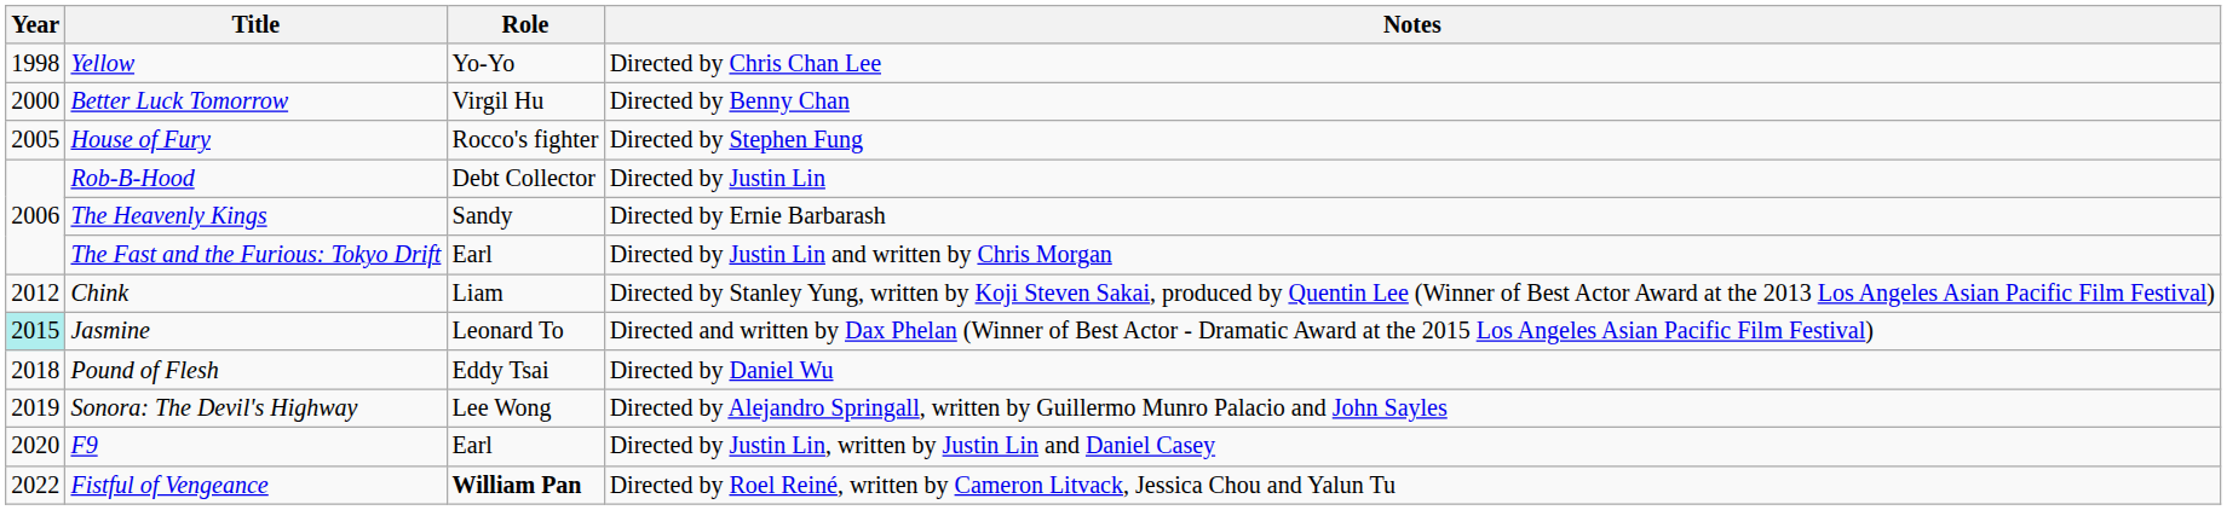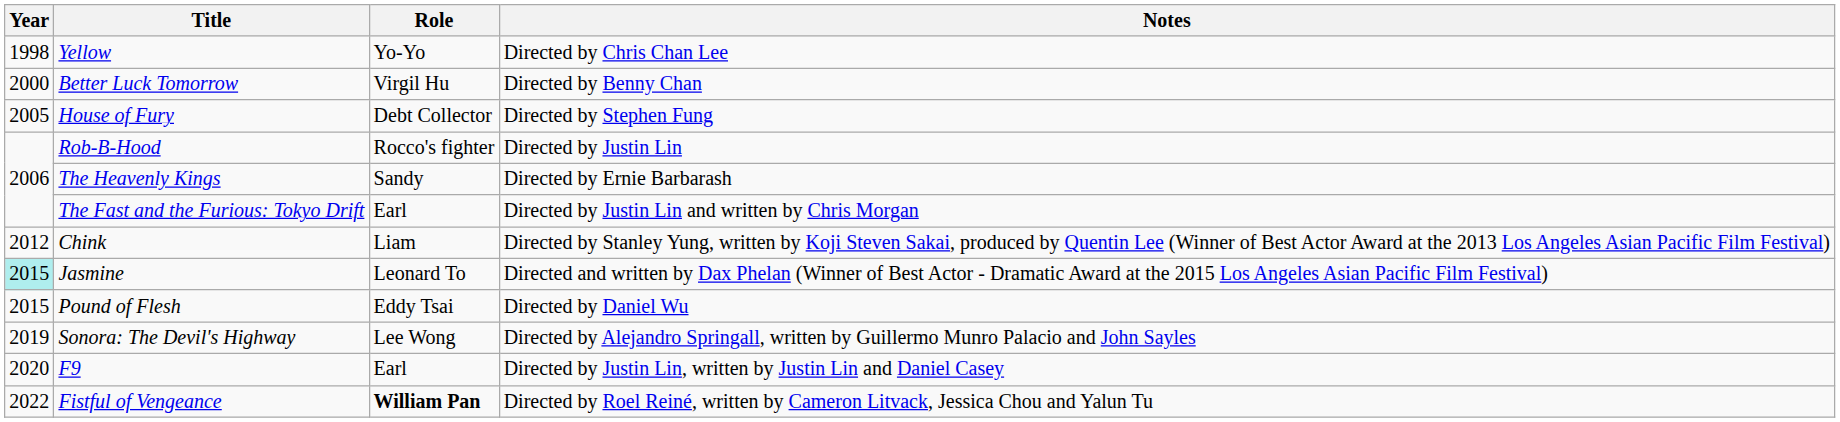 <table class="wikitable sortable">
 <tr>
 <th>Year</th>
 <th>Title</th>
 <th>Role</th>
 <th class="unsortable">Notes</th>
 </tr>
 <tr>
 <td>1998</td>
 <td><em><a href='#'>Yellow</a></em></td>
 <td>Yo-Yo</td>
 <td>Directed by <a href='#'>Chris Chan Lee</a></td>
 </tr>
 <tr>
 <td>2000</td>
 <td><em><a href='#'>Better Luck Tomorrow</a></em></td>
 <td>Virgil Hu</td>
 <td>Directed by <a href='#'>Benny Chan</a></td>
 </tr>
 <tr>
 <td>2005</td>
 <td><em><a href='#'>House of Fury</a></em></td>
-<td>Rocco's fighter</td>
+<td>Debt Collector</td>
 <td>Directed by <a href='#'>Stephen Fung</a></td>
 </tr>
 <tr>
 <td rowspan="3">2006</td>
 <td><em><a href='#'>Rob-B-Hood</a></em></td>
-<td>Debt Collector</td>
+<td>Rocco's fighter</td>
 <td>Directed by <a href='#'>Justin Lin</a></td>
 </tr>
 <tr>
 <td><em><a href='#'>The Heavenly Kings</a></em></td>
 <td>Sandy</td>
 <td>Directed by Ernie Barbarash</td>
 </tr>
 <tr>
 <td><em><a href='#'>The Fast and the Furious: Tokyo Drift</a></em></td>
 <td>Earl</td>
 <td>Directed by <a href='#'>Justin Lin</a> and written by <a href='#'>Chris Morgan</a></td>
 </tr>
 <tr>
 <td>2012</td>
 <td><em>Chink</em></td>
 <td>Liam</td>
 <td>Directed by Stanley Yung, written by <a href='#'>Koji Steven Sakai</a>, produced by <a href='#'>Quentin Lee</a> (Winner of Best Actor Award at the 2013 <a href='#'>Los Angeles Asian Pacific Film Festival</a>)</td>
 </tr>
 <tr>
 <td style="background: paleturquoise;">2015</td>
 <td><em>Jasmine</em></td>
 <td>Leonard To</td>
 <td>Directed and written by <a href='#'>Dax Phelan</a> (Winner of Best Actor - Dramatic Award at the 2015 <a href='#'>Los Angeles Asian Pacific Film Festival</a>)</td>
 </tr>
 <tr>
-<td>2018</td>
+<td>2015</td>
 <td><em>Pound of Flesh</em></td>
 <td>Eddy Tsai</td>
 <td>Directed by <a href='#'>Daniel Wu</a></td>
 </tr>
 <tr>
 <td>2019</td>
 <td><em>Sonora: The Devil's Highway</em></td>
 <td>Lee Wong</td>
 <td>Directed by <a href='#'>Alejandro Springall</a>, written by Guillermo Munro Palacio and <a href='#'>John Sayles</a></td>
 </tr>
 <tr>
 <td>2020</td>
 <td><em><a href='#'>F9</a></em></td>
 <td>Earl</td>
 <td>Directed by <a href='#'>Justin Lin</a>, written by <a href='#'>Justin Lin</a> and <a href='#'>Daniel Casey</a></td>
 </tr>
 <tr>
 <td>2022</td>
 <td><em><a href='#'>Fistful of Vengeance</a></em></td>
 <td><strong>William Pan</strong></td>
 <td>Directed by <a href='#'>Roel Reiné</a>, written by <a href='#'>Cameron Litvack</a>, Jessica Chou and Yalun Tu</td>
 </tr>
 </table>
